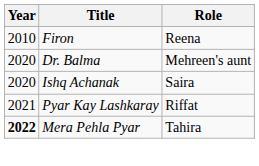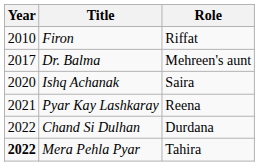 <table class="wikitable sortable plainrowheaders">
 <tr style="text-align:center;">
 <th scope="col">Year</th>
 <th scope="col">Title</th>
 <th scope="col">Role</th>
 </tr>
 <tr>
 <td>2010</td>
 <td><em>Firon</em></td>
-<td>Reena</td>
+<td>Riffat</td>
 </tr>
 <tr>
-<td>2020</td>
+<td>2017</td>
 <td><em>Dr. Balma</em></td>
 <td>Mehreen's aunt</td>
 </tr>
 <tr>
 <td>2020</td>
 <td><em>Ishq Achanak</em></td>
 <td>Saira</td>
 </tr>
 <tr>
 <td>2021</td>
 <td><em>Pyar Kay Lashkaray</em></td>
-<td>Riffat</td>
+<td>Reena</td>
+</tr>
+<tr>
+<td>2022</td>
+<td><em>Chand Si Dulhan</em></td>
+<td>Durdana</td>
 </tr>
 <tr>
 <td><strong>2022</strong></td>
 <td><em>Mera Pehla Pyar</em></td>
 <td>Tahira</td>
 </tr>
 </table>
